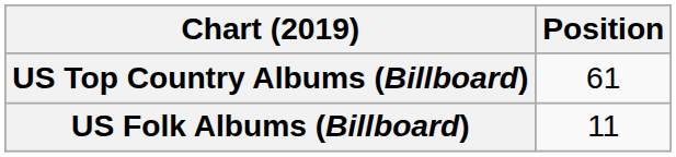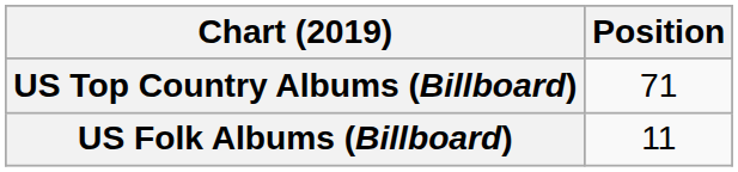 <table class="wikitable sortable plainrowheaders" style="text-align:center">
 <tr>
 <th scope="col">Chart (2019)</th>
 <th scope="col">Position</th>
 </tr>
 <tr>
 <th scope="row">US Top Country Albums (<em>Billboard</em>)</th>
-<td>61</td>
+<td>71</td>
 </tr>
 <tr>
 <th scope="row">US Folk Albums (<em>Billboard</em>)</th>
 <td>11</td>
 </tr>
 </table>
